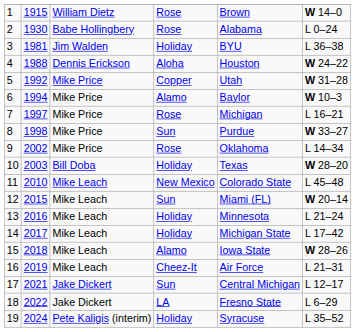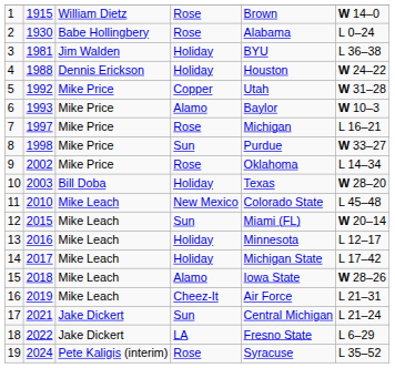 <table class="wikitable">
 <tr>
 </tr>
 <tr>
 <td>1</td>
 <td><a href='#'>1915</a></td>
 <td><a href='#'>William Dietz</a></td>
 <td><a href='#'>Rose</a></td>
 <td><a href='#'>Brown</a></td>
 <td><strong>W</strong> 14–0</td>
 </tr>
 <tr>
 <td>2</td>
 <td><a href='#'>1930</a></td>
 <td><a href='#'>Babe Hollingbery</a></td>
 <td><a href='#'>Rose</a></td>
 <td><a href='#'>Alabama</a></td>
 <td>L 0–24</td>
 </tr>
 <tr>
 <td>3</td>
 <td><a href='#'>1981</a></td>
 <td><a href='#'>Jim Walden</a></td>
 <td><a href='#'>Holiday</a></td>
 <td><a href='#'>BYU</a></td>
 <td>L 36–38</td>
 </tr>
 <tr>
 <td>4</td>
 <td><a href='#'>1988</a></td>
 <td><a href='#'>Dennis Erickson</a></td>
-<td><a href='#'>Aloha</a></td>
+<td><a href='#'>Holiday</a></td>
 <td><a href='#'>Houston</a></td>
 <td><strong>W</strong> 24–22</td>
 </tr>
 <tr>
 <td>5</td>
 <td><a href='#'>1992</a></td>
 <td><a href='#'>Mike Price</a></td>
 <td><a href='#'>Copper</a></td>
 <td><a href='#'>Utah</a></td>
 <td><strong>W</strong> 31–28</td>
 </tr>
 <tr>
 <td>6</td>
-<td><a href='#'>1994</a></td>
+<td><a href='#'>1993</a></td>
 <td>Mike Price</td>
 <td><a href='#'>Alamo</a></td>
 <td><a href='#'>Baylor</a></td>
 <td><strong>W</strong> 10–3</td>
 </tr>
 <tr>
 <td>7</td>
 <td><a href='#'>1997</a></td>
 <td>Mike Price</td>
 <td><a href='#'>Rose</a></td>
 <td><a href='#'>Michigan</a></td>
 <td>L 16–21</td>
 </tr>
 <tr>
 <td>8</td>
 <td><a href='#'>1998</a></td>
 <td>Mike Price</td>
 <td><a href='#'>Sun</a></td>
 <td><a href='#'>Purdue</a></td>
 <td><strong>W</strong> 33–27</td>
 </tr>
 <tr>
 <td>9</td>
 <td><a href='#'>2002</a></td>
 <td>Mike Price</td>
 <td><a href='#'>Rose</a></td>
 <td><a href='#'>Oklahoma</a></td>
 <td>L 14–34</td>
 </tr>
 <tr>
 <td>10</td>
 <td><a href='#'>2003</a></td>
 <td><a href='#'>Bill Doba</a></td>
 <td><a href='#'>Holiday</a></td>
 <td><a href='#'>Texas</a></td>
 <td><strong>W</strong> 28–20</td>
 </tr>
 <tr>
 <td>11</td>
 <td><a href='#'>2010</a></td>
 <td><a href='#'>Mike Leach</a></td>
 <td><a href='#'>New Mexico</a></td>
 <td><a href='#'>Colorado State</a></td>
 <td>L 45–48</td>
 </tr>
 <tr>
 <td>12</td>
 <td><a href='#'>2015</a></td>
 <td>Mike Leach</td>
 <td><a href='#'>Sun</a></td>
 <td><a href='#'>Miami (FL)</a></td>
 <td><strong>W</strong> 20–14</td>
 </tr>
 <tr>
 <td>13</td>
 <td><a href='#'>2016</a></td>
 <td>Mike Leach</td>
 <td><a href='#'>Holiday</a></td>
 <td><a href='#'>Minnesota</a></td>
-<td>L 21–24</td>
+<td>L 12–17</td>
 </tr>
 <tr>
 <td>14</td>
 <td><a href='#'>2017</a></td>
 <td>Mike Leach</td>
 <td><a href='#'>Holiday</a></td>
 <td><a href='#'>Michigan State</a></td>
 <td>L 17–42</td>
 </tr>
 <tr>
 <td>15</td>
 <td><a href='#'>2018</a></td>
 <td>Mike Leach</td>
 <td><a href='#'>Alamo</a></td>
 <td><a href='#'>Iowa State</a></td>
 <td><strong>W</strong> 28–26</td>
 </tr>
 <tr>
 <td>16</td>
 <td><a href='#'>2019</a></td>
 <td>Mike Leach</td>
 <td><a href='#'>Cheez-It</a></td>
 <td><a href='#'>Air Force</a></td>
 <td>L 21–31</td>
 </tr>
 <tr>
 <td>17</td>
 <td><a href='#'>2021</a></td>
 <td><a href='#'>Jake Dickert</a></td>
 <td><a href='#'>Sun</a></td>
 <td><a href='#'>Central Michigan</a></td>
-<td>L 12–17</td>
+<td>L 21–24</td>
 </tr>
 <tr>
 <td>18</td>
 <td><a href='#'>2022</a></td>
 <td>Jake Dickert</td>
 <td><a href='#'>LA</a></td>
 <td><a href='#'>Fresno State</a></td>
 <td>L 6–29</td>
 </tr>
 <tr>
 <td>19</td>
 <td><a href='#'>2024</a></td>
 <td><a href='#'>Pete Kaligis</a> (interim)</td>
-<td><a href='#'>Holiday</a></td>
+<td><a href='#'>Rose</a></td>
 <td><a href='#'>Syracuse</a></td>
 <td>L 35–52</td>
 </tr>
 </table>
